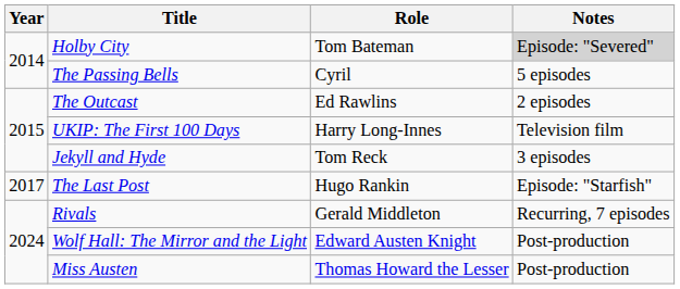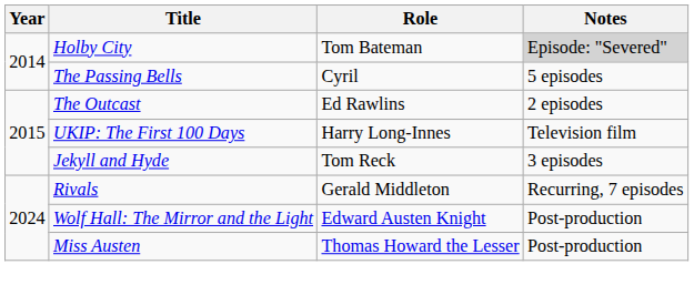 <table class="wikitable">
 <tr>
 <th>Year</th>
 <th>Title</th>
 <th>Role</th>
 <th>Notes</th>
 </tr>
 <tr>
 <td rowspan="2">2014</td>
 <td><em><a href='#'>Holby City</a></em></td>
 <td>Tom Bateman</td>
 <td style="background: lightgrey;">Episode: "Severed"</td>
 </tr>
 <tr>
 <td><em><a href='#'>The Passing Bells</a></em></td>
 <td>Cyril</td>
 <td>5 episodes</td>
 </tr>
 <tr>
 <td rowspan="3">2015</td>
 <td><em><a href='#'>The Outcast</a></em></td>
 <td>Ed Rawlins</td>
 <td>2 episodes</td>
 </tr>
 <tr>
 <td><em><a href='#'>UKIP: The First 100 Days</a></em></td>
 <td>Harry Long-Innes</td>
 <td>Television film</td>
 </tr>
 <tr>
 <td><em><a href='#'>Jekyll and Hyde</a></em></td>
 <td>Tom Reck</td>
 <td>3 episodes</td>
 </tr>
 <tr>
-<td>2017</td>
-<td><em><a href='#'>The Last Post</a></em></td>
-<td>Hugo Rankin</td>
-<td>Episode: "Starfish"</td>
-</tr>
-<tr>
 <td rowspan="3">2024</td>
 <td><em><a href='#'>Rivals</a></em></td>
 <td>Gerald Middleton</td>
 <td>Recurring, 7 episodes</td>
 </tr>
 <tr>
 <td><em><a href='#'>Wolf Hall: The Mirror and the Light</a></em></td>
 <td><a href='#'>Edward Austen Knight</a></td>
 <td>Post-production</td>
 </tr>
 <tr>
 <td><em><a href='#'>Miss Austen</a></em></td>
 <td><a href='#'>Thomas Howard the Lesser</a></td>
 <td>Post-production</td>
 </tr>
 </table>
